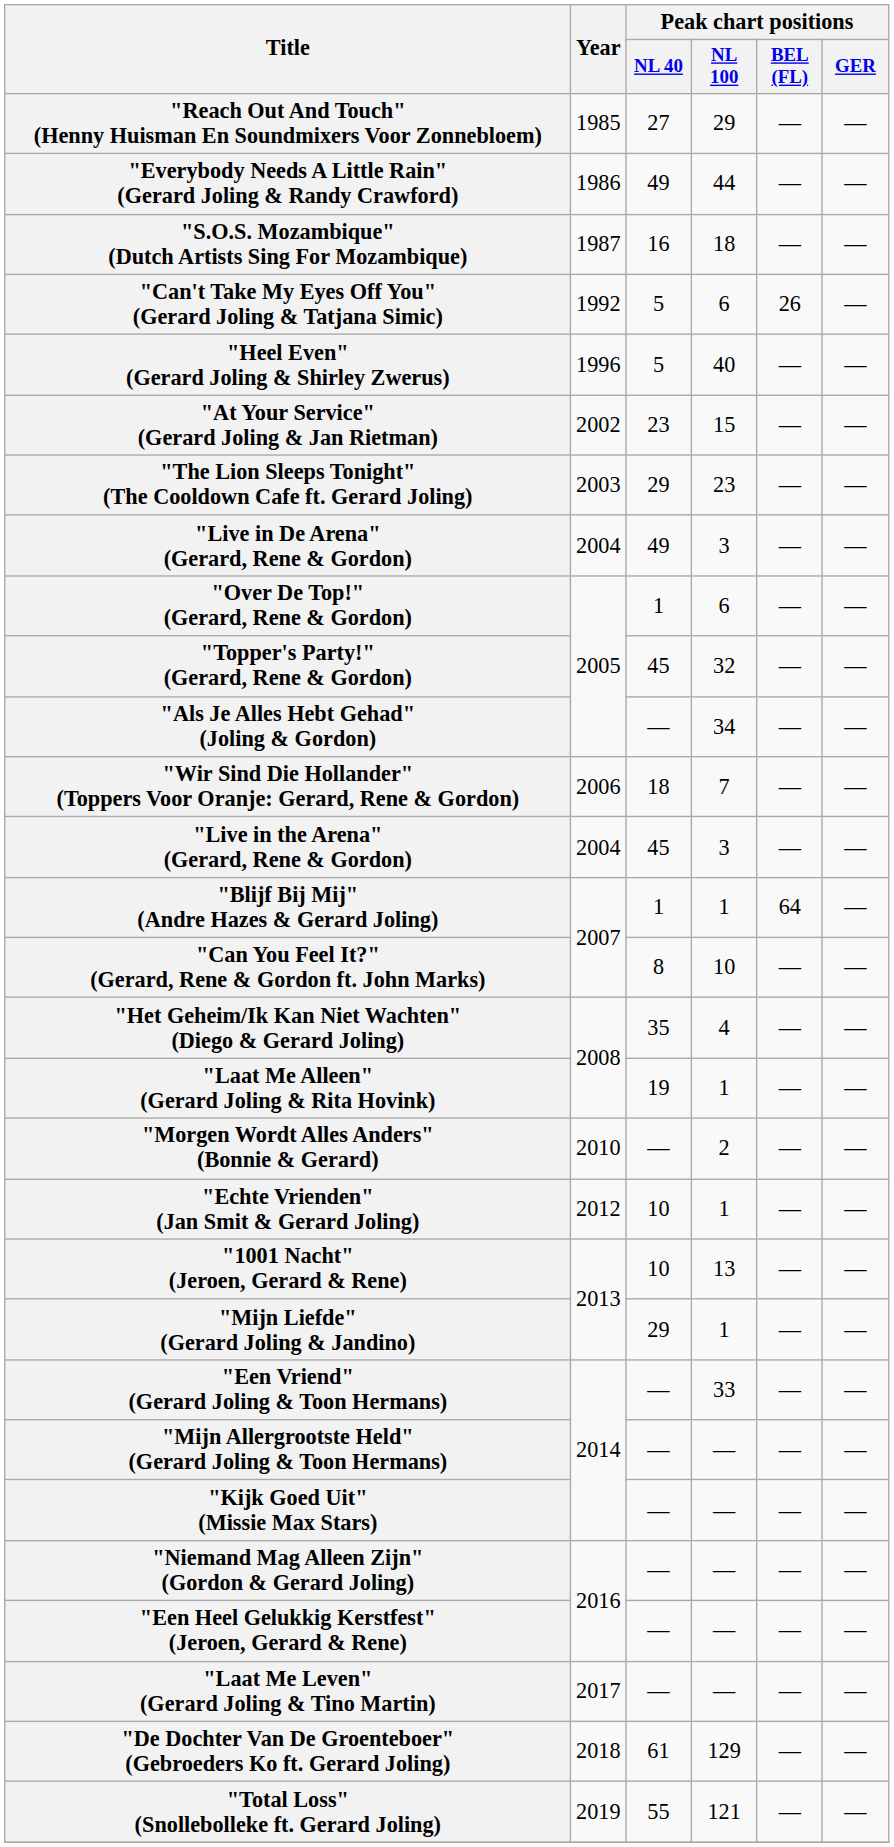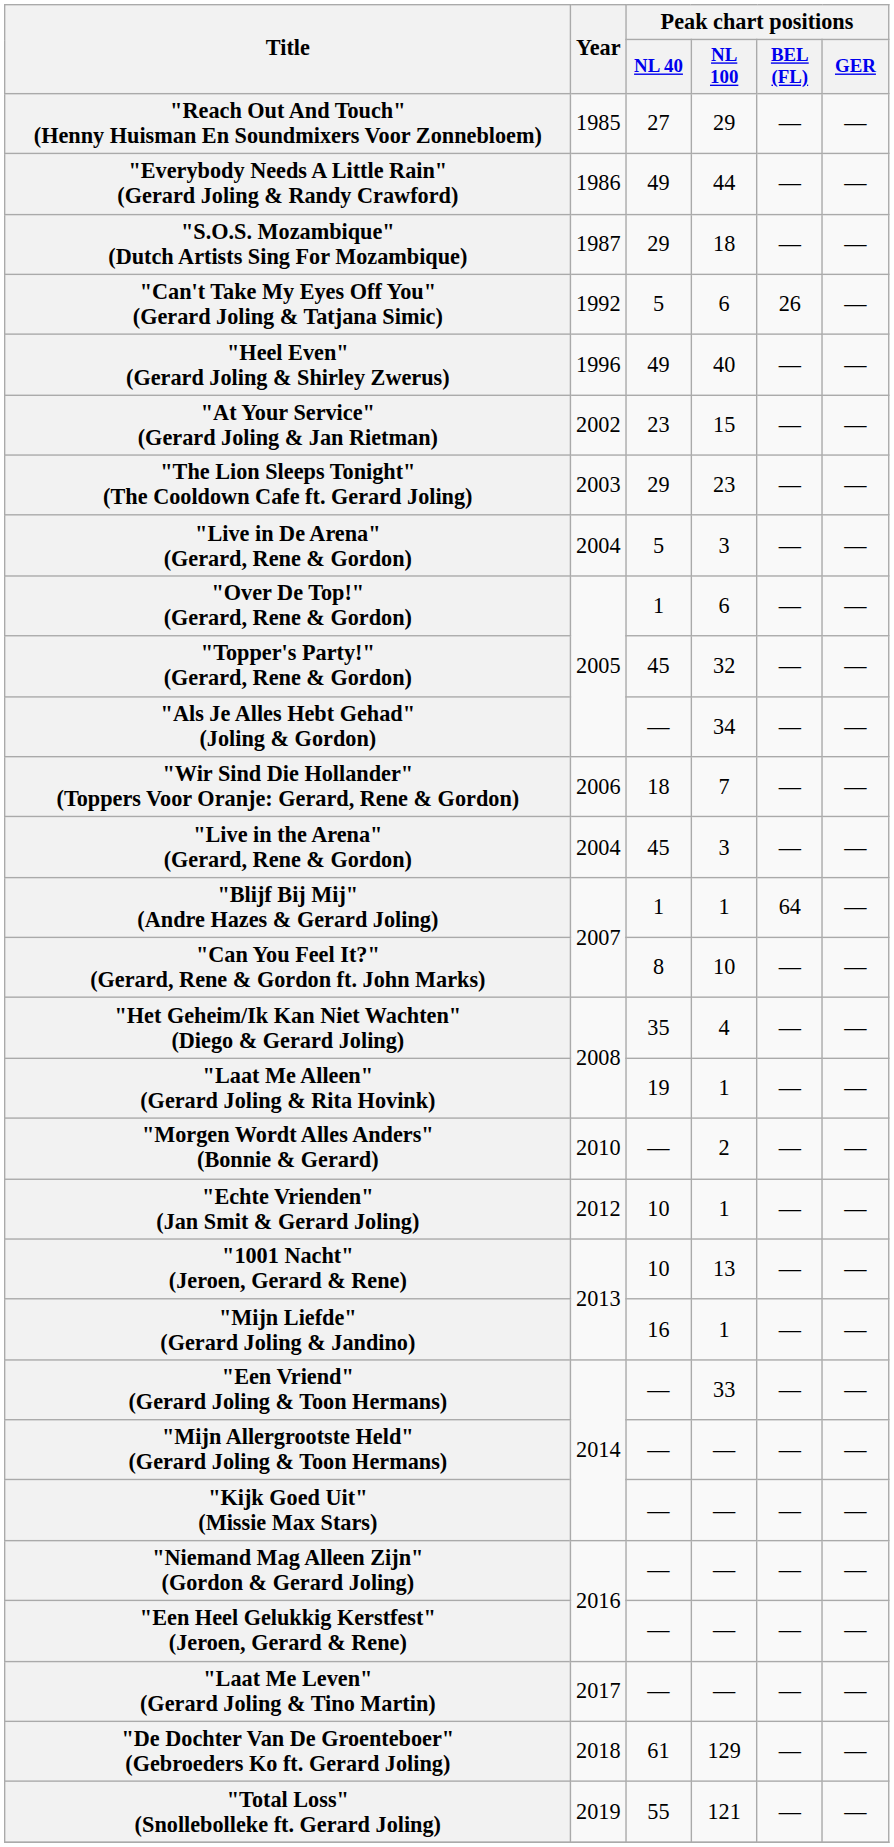 <table class="wikitable plainrowheaders" style="text-align:center;">
 <tr>
 <th scope="col" rowspan="2" style="width:25em;">Title</th>
 <th scope="col" rowspan="2" style="width:1em;">Year</th>
 <th scope="col" colspan="4">Peak chart positions</th>
 </tr>
 <tr>
 <th scope="col" style="width:3em;font-size:85%;"><a href='#'>NL 40</a><br></th>
 <th scope="col" style="width:3em;font-size:85%;"><a href='#'>NL 100</a><br></th>
 <th scope="col" style="width:3em;font-size:85%;"><a href='#'>BEL (FL)</a></th>
 <th scope="col" style="width:3em;font-size:85%;"><a href='#'>GER</a></th>
 </tr>
 <tr>
 <th scope="row">"Reach Out And Touch"<br><span>(Henny Huisman En Soundmixers Voor Zonnebloem)</span></th>
 <td rowspan="1">1985</td>
 <td>27</td>
 <td>29</td>
 <td>—</td>
 <td>—</td>
 </tr>
 <tr>
 <th scope="row">"Everybody Needs A Little Rain"<br><span>(Gerard Joling & Randy Crawford)</span></th>
 <td rowspan="1">1986</td>
 <td>49</td>
 <td>44</td>
 <td>—</td>
 <td>—</td>
 </tr>
 <tr>
 <th scope="row">"S.O.S. Mozambique" <br><span>(Dutch Artists Sing For Mozambique)</span></th>
 <td rowspan="1">1987</td>
-<td>16</td>
+<td>29</td>
 <td>18</td>
 <td>—</td>
 <td>—</td>
 </tr>
 <tr>
 <th scope="row">"Can't Take My Eyes Off You"<br><span>(Gerard Joling & Tatjana Simic)</span></th>
 <td rowspan="1">1992</td>
 <td>5</td>
 <td>6</td>
 <td>26</td>
 <td>—</td>
 </tr>
 <tr>
 <th scope="row">"Heel Even"<br><span>(Gerard Joling & Shirley Zwerus)</span></th>
 <td rowspan="1">1996</td>
-<td>5</td>
+<td>49</td>
 <td>40</td>
 <td>—</td>
 <td>—</td>
 </tr>
 <tr>
 <th scope="row">"At Your Service"<br><span>(Gerard Joling & Jan Rietman)</span></th>
 <td rowspan="1">2002</td>
 <td>23</td>
 <td>15</td>
 <td>—</td>
 <td>—</td>
 </tr>
 <tr>
 <th scope="row">"The Lion Sleeps Tonight" <br><span>(The Cooldown Cafe ft. Gerard Joling)</span></th>
 <td rowspan="1">2003</td>
 <td>29</td>
 <td>23</td>
 <td>—</td>
 <td>—</td>
 </tr>
 <tr>
 <th scope="row">"Live in De Arena" <br><span>(Gerard, Rene & Gordon)</span></th>
 <td rowspan="1">2004</td>
-<td>49</td>
+<td>5</td>
 <td>3</td>
 <td>—</td>
 <td>—</td>
 </tr>
 <tr>
 <th scope="row">"Over De Top!" <br><span>(Gerard, Rene & Gordon)</span></th>
 <td rowspan="3">2005</td>
 <td>1</td>
 <td>6</td>
 <td>—</td>
 <td>—</td>
 </tr>
 <tr>
 <th scope="row">"Topper's Party!" <br><span>(Gerard, Rene & Gordon)</span></th>
 <td>45</td>
 <td>32</td>
 <td>—</td>
 <td>—</td>
 </tr>
 <tr>
 <th scope="row">"Als Je Alles Hebt Gehad" <br><span>(Joling & Gordon)</span></th>
 <td>—</td>
 <td>34</td>
 <td>—</td>
 <td>—</td>
 </tr>
 <tr>
 <th scope="row">"Wir Sind Die Hollander" <br><span>(Toppers Voor Oranje: Gerard, Rene & Gordon)</span></th>
 <td rowspan="1">2006</td>
 <td>18</td>
 <td>7</td>
 <td>—</td>
 <td>—</td>
 </tr>
 <tr>
 <th scope="row">"Live in the Arena" <br><span>(Gerard, Rene & Gordon)</span></th>
 <td rowspan="1">2004</td>
 <td>45</td>
 <td>3</td>
 <td>—</td>
 <td>—</td>
 </tr>
 <tr>
 <th scope="row">"Blijf Bij Mij" <br><span>(Andre Hazes & Gerard Joling)</span></th>
 <td rowspan="2">2007</td>
 <td>1</td>
 <td>1</td>
 <td>64</td>
 <td>—</td>
 </tr>
 <tr>
 <th scope="row">"Can You Feel It?" <br><span>(Gerard, Rene & Gordon ft. John Marks)</span></th>
 <td>8</td>
 <td>10</td>
 <td>—</td>
 <td>—</td>
 </tr>
 <tr>
 <th scope="row">"Het Geheim/Ik Kan Niet Wachten" <br><span>(Diego & Gerard Joling)</span></th>
 <td rowspan="2">2008</td>
 <td>35</td>
 <td>4</td>
 <td>—</td>
 <td>—</td>
 </tr>
 <tr>
 <th scope="row">"Laat Me Alleen" <br><span>(Gerard Joling & Rita Hovink)</span></th>
 <td>19</td>
 <td>1</td>
 <td>—</td>
 <td>—</td>
 </tr>
 <tr>
 <th scope="row">"Morgen Wordt Alles Anders" <br><span>(Bonnie & Gerard)</span></th>
 <td rowspan="1">2010</td>
 <td>—</td>
 <td>2</td>
 <td>—</td>
 <td>—</td>
 </tr>
 <tr>
 <th scope="row">"Echte Vrienden" <br><span>(Jan Smit & Gerard Joling)</span></th>
 <td rowspan="1">2012</td>
 <td>10</td>
 <td>1</td>
 <td>—</td>
 <td>—</td>
 </tr>
 <tr>
 <th scope="row">"1001 Nacht" <br><span>(Jeroen, Gerard & Rene)</span></th>
 <td rowspan="2">2013</td>
 <td>10</td>
 <td>13</td>
 <td>—</td>
 <td>—</td>
 </tr>
 <tr>
 <th scope="row">"Mijn Liefde" <br><span>(Gerard Joling & Jandino)</span></th>
-<td>29</td>
+<td>16</td>
 <td>1</td>
 <td>—</td>
 <td>—</td>
 </tr>
 <tr>
 <th scope="row">"Een Vriend" <br><span>(Gerard Joling & Toon Hermans)</span></th>
 <td rowspan="3">2014</td>
 <td>—</td>
 <td>33</td>
 <td>—</td>
 <td>—</td>
 </tr>
 <tr>
 <th scope="row">"Mijn Allergrootste Held" <br><span>(Gerard Joling & Toon Hermans)</span></th>
 <td>—</td>
 <td>—</td>
 <td>—</td>
 <td>—</td>
 </tr>
 <tr>
 <th scope="row">"Kijk Goed Uit" <br><span>(Missie Max Stars)</span></th>
 <td>—</td>
 <td>—</td>
 <td>—</td>
 <td>—</td>
 </tr>
 <tr>
 <th scope="row">"Niemand Mag Alleen Zijn" <br><span>(Gordon & Gerard Joling)</span></th>
 <td rowspan="2">2016</td>
 <td>—</td>
 <td>—</td>
 <td>—</td>
 <td>—</td>
 </tr>
 <tr>
 <th scope="row">"Een Heel Gelukkig Kerstfest" <br><span>(Jeroen, Gerard & Rene)</span></th>
 <td>—</td>
 <td>—</td>
 <td>—</td>
 <td>—</td>
 </tr>
 <tr>
 <th scope="row">"Laat Me Leven" <br><span>(Gerard Joling & Tino Martin)</span></th>
 <td rowspan="1">2017</td>
 <td>—</td>
 <td>—</td>
 <td>—</td>
 <td>—</td>
 </tr>
 <tr>
 <th scope="row">"De Dochter Van De Groenteboer" <br><span>(Gebroeders Ko ft. Gerard Joling)</span></th>
 <td rowspan="1">2018</td>
 <td>61</td>
 <td>129</td>
 <td>—</td>
 <td>—</td>
 </tr>
 <tr>
 <th scope="row">"Total Loss" <br><span>(Snollebolleke ft. Gerard Joling)</span></th>
 <td rowspan="1">2019</td>
 <td>55</td>
 <td>121</td>
 <td>—</td>
 <td>—</td>
 </tr>
 <tr>
 </tr>
 </table>
